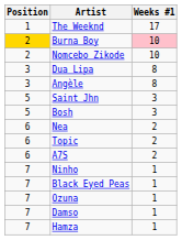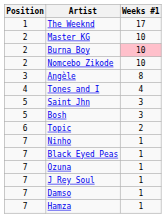 <table class="wikitable sortable" style="font-size:97%;">
 <tr>
 <th>Position</th>
 <th>Artist</th>
 <th>Weeks #1</th>
 </tr>
 <tr>
 <td align="center">1</td>
 <td><a href='#'>The Weeknd</a></td>
 <td align="center">17</td>
 </tr>
 <tr>
-<td align="center" style="background: gold;">2</td>
+<td align="center">2</td>
+<td><a href='#'>Master KG</a></td>
+<td align="center">10</td>
+</tr>
+<tr>
+<td align="center">2</td>
 <td><a href='#'>Burna Boy</a></td>
 <td align="center" style="background: pink;">10</td>
 </tr>
 <tr>
 <td align="center">2</td>
 <td><a href='#'>Nomcebo Zikode</a></td>
 <td align="center">10</td>
 </tr>
 <tr>
 <td align="center">3</td>
-<td><a href='#'>Dua Lipa</a></td>
+<td><a href='#'>Angèle</a></td>
 <td align="center">8</td>
 </tr>
 <tr>
-<td align="center">3</td>
-<td><a href='#'>Angèle</a></td>
-<td align="center">8</td>
+<td align="center">4</td>
+<td><a href='#'>Tones and I</a></td>
+<td align="center">4</td>
 </tr>
 <tr>
 <td align="center">5</td>
 <td><a href='#'>Saint Jhn</a></td>
 <td align="center">3</td>
 </tr>
 <tr>
 <td align="center">5</td>
 <td><a href='#'>Bosh</a></td>
 <td align="center">3</td>
 </tr>
 <tr>
 <td align="center">6</td>
-<td><a href='#'>Nea</a></td>
-<td align="center">2</td>
-</tr>
-<tr>
-<td align="center">6</td>
 <td><a href='#'>Topic</a></td>
-<td align="center">2</td>
-</tr>
-<tr>
-<td align="center">6</td>
-<td><a href='#'>A7S</a></td>
 <td align="center">2</td>
 </tr>
 <tr>
 <td align="center">7</td>
 <td><a href='#'>Ninho</a></td>
 <td align="center">1</td>
 </tr>
 <tr>
 <td align="center">7</td>
 <td><a href='#'>Black Eyed Peas</a></td>
 <td align="center">1</td>
 </tr>
 <tr>
 <td align="center">7</td>
 <td><a href='#'>Ozuna</a></td>
 <td align="center">1</td>
 </tr>
 <tr>
 <td align="center">7</td>
+<td><a href='#'>J Rey Soul</a></td>
+<td align="center">1</td>
+</tr>
+<tr>
+<td align="center">7</td>
 <td><a href='#'>Damso</a></td>
 <td align="center">1</td>
 </tr>
 <tr>
 <td align="center">7</td>
 <td><a href='#'>Hamza</a></td>
 <td align="center">1</td>
 </tr>
 </table>
